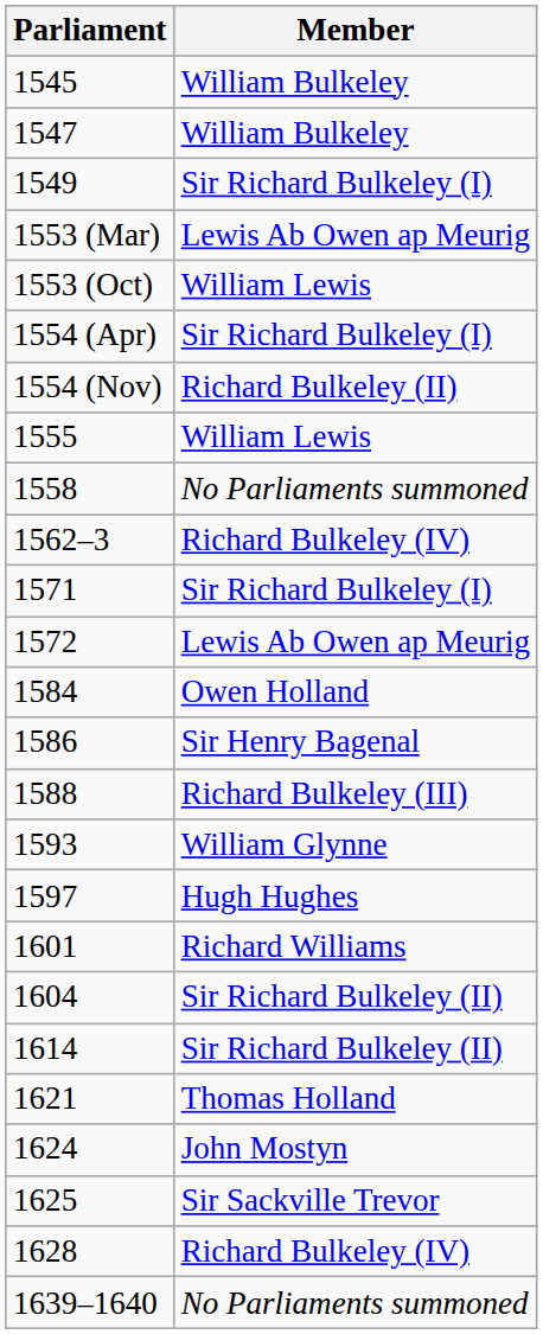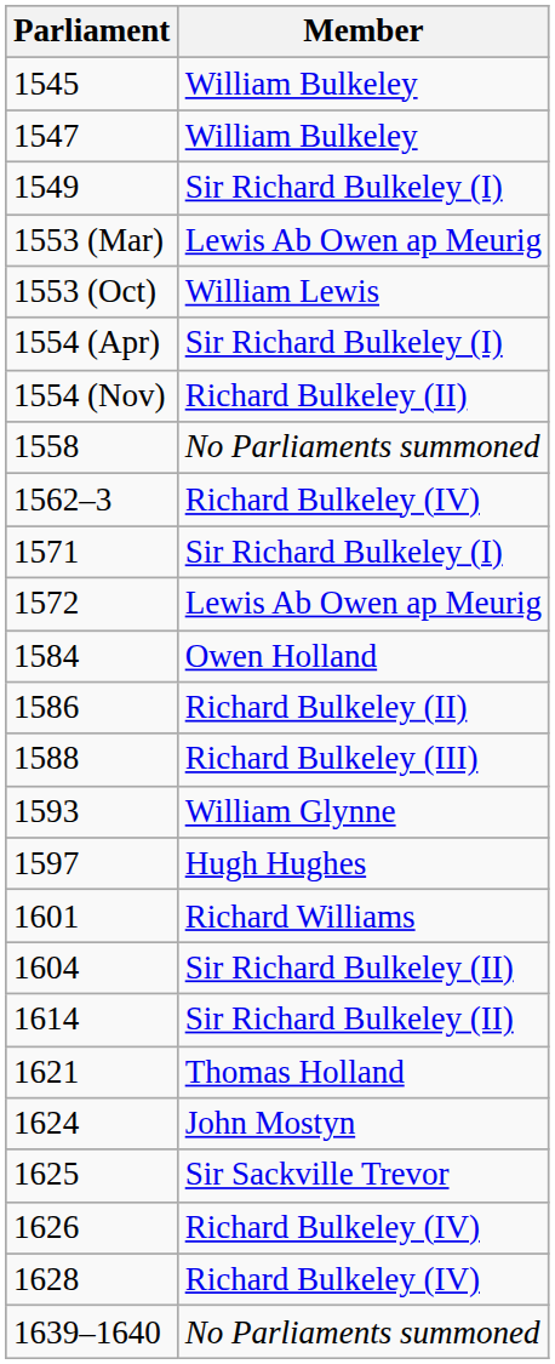 <table class="wikitable">
 <tr>
 <th>Parliament</th>
 <th>Member</th>
 </tr>
 <tr>
 <td>1545</td>
 <td><a href='#'>William Bulkeley</a></td>
 </tr>
 <tr>
 <td>1547</td>
 <td><a href='#'>William Bulkeley</a></td>
 </tr>
 <tr>
 <td>1549</td>
 <td><a href='#'>Sir Richard Bulkeley (I)</a></td>
 </tr>
 <tr>
 <td>1553 (Mar)</td>
 <td><a href='#'>Lewis Ab Owen ap Meurig</a></td>
 </tr>
 <tr>
 <td>1553 (Oct)</td>
 <td><a href='#'>William Lewis</a></td>
 </tr>
 <tr>
 <td>1554 (Apr)</td>
 <td><a href='#'>Sir Richard Bulkeley (I)</a></td>
 </tr>
 <tr>
 <td>1554 (Nov)</td>
 <td><a href='#'>Richard Bulkeley (II)</a></td>
 </tr>
 <tr>
-<td>1555</td>
-<td><a href='#'>William Lewis</a></td>
-</tr>
-<tr>
 <td>1558</td>
 <td><em>No Parliaments summoned</em></td>
 </tr>
 <tr>
 <td>1562–3</td>
 <td><a href='#'>Richard Bulkeley (IV)</a></td>
 </tr>
 <tr>
 <td>1571</td>
 <td><a href='#'>Sir Richard Bulkeley (I)</a></td>
 </tr>
 <tr>
 <td>1572</td>
 <td><a href='#'>Lewis Ab Owen ap Meurig</a></td>
 </tr>
 <tr>
 <td>1584</td>
 <td><a href='#'>Owen Holland</a></td>
 </tr>
 <tr>
 <td>1586</td>
-<td><a href='#'>Sir Henry Bagenal</a></td>
+<td><a href='#'>Richard Bulkeley (II)</a></td>
 </tr>
 <tr>
 <td>1588</td>
 <td><a href='#'>Richard Bulkeley (III)</a></td>
 </tr>
 <tr>
 <td>1593</td>
 <td><a href='#'>William Glynne</a></td>
 </tr>
 <tr>
 <td>1597</td>
 <td><a href='#'>Hugh Hughes</a></td>
 </tr>
 <tr>
 <td>1601</td>
 <td><a href='#'>Richard Williams</a></td>
 </tr>
 <tr>
 <td>1604</td>
 <td><a href='#'>Sir Richard Bulkeley (II)</a></td>
 </tr>
 <tr>
 <td>1614</td>
 <td><a href='#'>Sir Richard Bulkeley (II)</a></td>
 </tr>
 <tr>
 <td>1621</td>
 <td><a href='#'>Thomas Holland</a></td>
 </tr>
 <tr>
 <td>1624</td>
 <td><a href='#'>John Mostyn</a></td>
 </tr>
 <tr>
 <td>1625</td>
 <td><a href='#'>Sir Sackville Trevor</a></td>
 </tr>
 <tr>
+<td>1626</td>
+<td><a href='#'>Richard Bulkeley (IV)</a></td>
+</tr>
+<tr>
 <td>1628</td>
 <td><a href='#'>Richard Bulkeley (IV)</a></td>
 </tr>
 <tr>
 <td>1639–1640</td>
 <td><em>No Parliaments summoned</em></td>
 </tr>
 </table>
